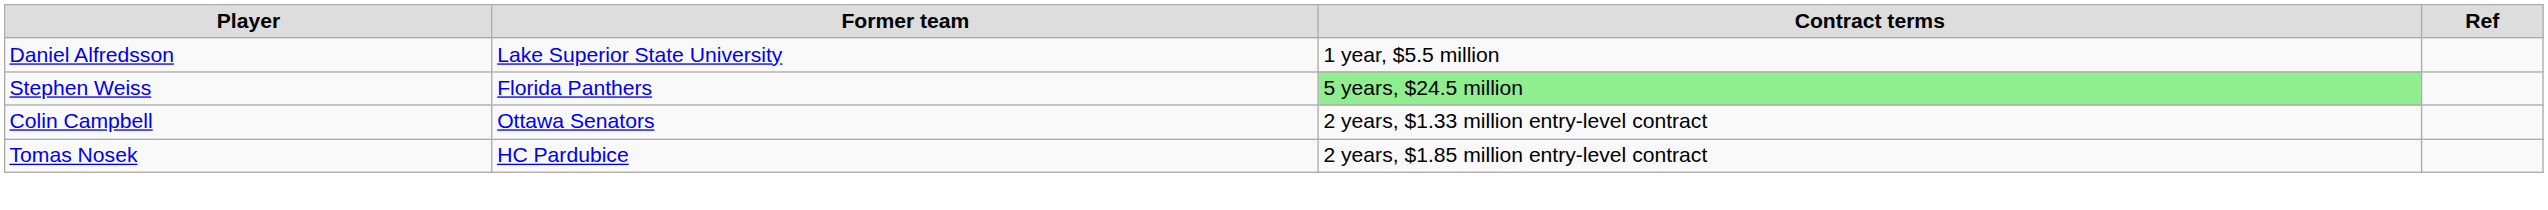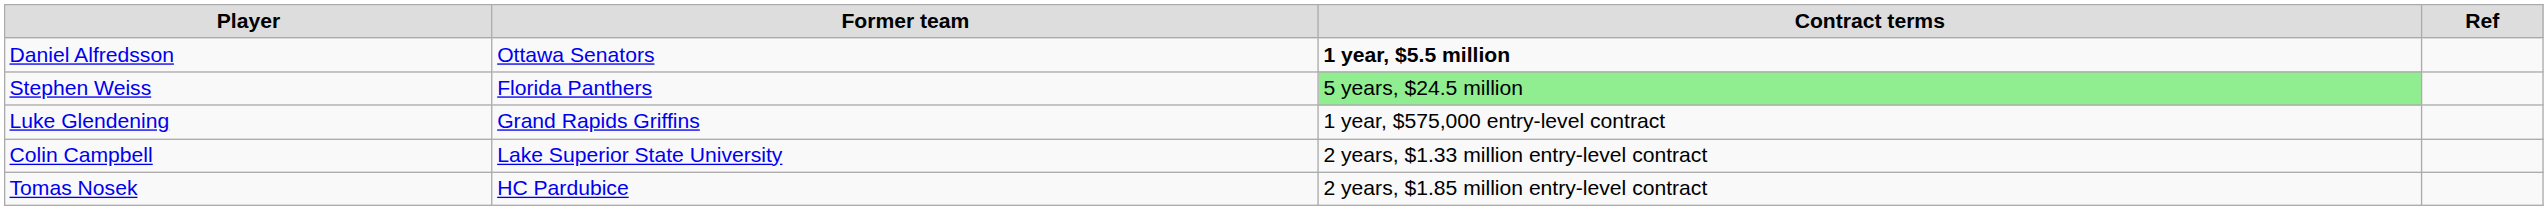 <table class="wikitable" style="width:97%;">
 <tr style="text-align:center; background:#ddd;">
 <td><strong>Player</strong></td>
 <td><strong>Former team</strong></td>
 <td><strong>Contract terms</strong></td>
 <td><strong>Ref</strong></td>
 </tr>
 <tr>
 <td><a href='#'>Daniel Alfredsson</a></td>
-<td><a href='#'>Lake Superior State University</a></td>
-<td>1 year, $5.5 million</td>
+<td><a href='#'>Ottawa Senators</a></td>
+<td><strong>1 year, $5.5 million</strong></td>
 <td></td>
 </tr>
 <tr>
 <td><a href='#'>Stephen Weiss</a></td>
 <td><a href='#'>Florida Panthers</a></td>
 <td style="background: lightgreen;">5 years, $24.5 million</td>
 <td></td>
 </tr>
 <tr>
+<td><a href='#'>Luke Glendening</a></td>
+<td><a href='#'>Grand Rapids Griffins</a></td>
+<td>1 year, $575,000 entry-level contract</td>
+<td></td>
+</tr>
+<tr>
 <td><a href='#'>Colin Campbell</a></td>
-<td><a href='#'>Ottawa Senators</a></td>
+<td><a href='#'>Lake Superior State University</a></td>
 <td>2 years, $1.33 million entry-level contract</td>
 <td></td>
 </tr>
 <tr>
 <td><a href='#'>Tomas Nosek</a></td>
 <td><a href='#'>HC Pardubice</a></td>
 <td>2 years, $1.85 million entry-level contract</td>
 <td></td>
 </tr>
 </table>
